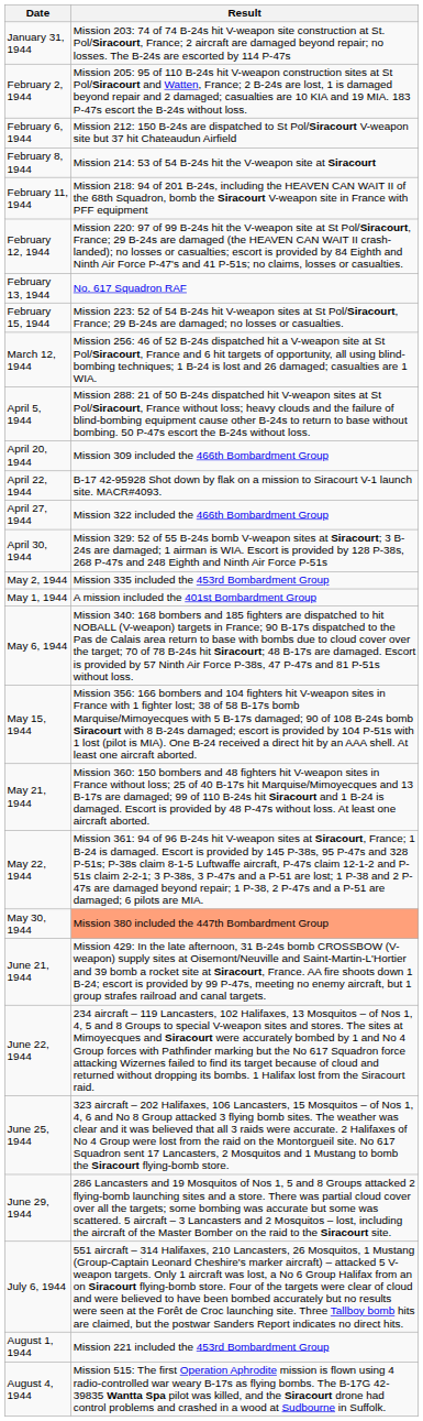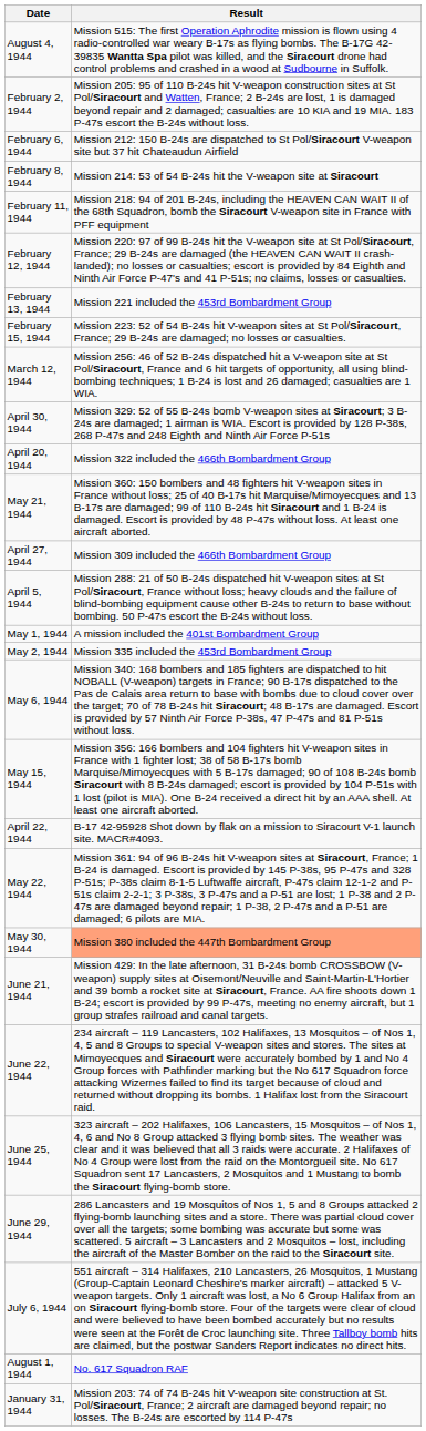 <table class="wikitable">
 <tr>
 <th style="width:16%;">Date</th>
 <th>Result</th>
 </tr>
 <tr>
-<td>January 31, 1944</td>
-<td>Mission 203: 74 of 74 B-24s hit V-weapon site construction at St. Pol/<strong>Siracourt</strong>, France; 2 aircraft are damaged beyond repair; no losses. The B-24s are escorted by 114 P-47s</td>
+<td>August 4, 1944</td>
+<td>Mission 515: The first <a href='#'>Operation Aphrodite</a> mission is flown using 4 radio-controlled war weary B-17s as flying bombs. The B-17G 42-39835 <strong>Wantta Spa</strong> pilot was killed, and the <strong>Siracourt</strong> drone had control problems and crashed in a wood at <a href='#'>Sudbourne</a> in Suffolk.</td>
 </tr>
 <tr>
 <td>February 2, 1944</td>
 <td>Mission 205: 95 of 110 B-24s hit V-weapon construction sites at St Pol/<strong>Siracourt</strong> and <a href='#'>Watten</a>, France; 2 B-24s are lost, 1 is damaged beyond repair and 2 damaged; casualties are 10 KIA and 19 MIA. 183 P-47s escort the B-24s without loss.</td>
 </tr>
 <tr>
 <td>February 6, 1944</td>
 <td>Mission 212: 150 B-24s are dispatched to St Pol/<strong>Siracourt</strong> V-weapon site but 37 hit Chateaudun Airfield   </td>
 </tr>
 <tr>
 <td>February 8, 1944</td>
 <td>Mission 214: 53 of 54 B-24s hit the V-weapon site at <strong>Siracourt</strong></td>
 </tr>
 <tr>
 <td>February 11, 1944</td>
 <td>Mission 218: 94 of 201 B-24s, including the HEAVEN CAN WAIT II of the 68th Squadron, bomb the <strong>Siracourt</strong> V-weapon site in France with PFF equipment</td>
 </tr>
 <tr>
 <td>February 12, 1944</td>
 <td>Mission 220: 97 of 99 B-24s hit the V-weapon site at St Pol/<strong>Siracourt</strong>, France; 29 B-24s are damaged (the HEAVEN CAN WAIT II crash-landed); no losses or casualties; escort is provided by 84 Eighth and Ninth Air Force P-47's and 41 P-51s; no claims, losses or casualties.</td>
 </tr>
 <tr>
 <td>February 13, 1944</td>
-<td><a href='#'>No. 617 Squadron RAF</a> </td>
+<td>Mission 221 included the <a href='#'>453rd Bombardment Group</a> </td>
 </tr>
 <tr>
 <td>February 15, 1944 </td>
 <td>Mission 223: 52 of 54 B-24s hit V-weapon sites at St Pol/<strong>Siracourt</strong>, France; 29 B-24s are damaged; no losses or casualties.</td>
 </tr>
 <tr>
 <td>March 12, 1944 </td>
 <td>Mission 256: 46 of 52 B-24s dispatched hit a V-weapon site at St Pol/<strong>Siracourt</strong>, France and 6 hit targets of opportunity, all using blind-bombing techniques; 1 B-24 is lost and 26 damaged; casualties are 1 WIA.</td>
 </tr>
 <tr>
+<td>April 30, 1944</td>
+<td>Mission 329: 52 of 55 B-24s bomb V-weapon sites at <strong>Siracourt</strong>; 3 B-24s are damaged; 1 airman is WIA. Escort is provided by 128 P-38s, 268 P-47s and 248 Eighth and Ninth Air Force P-51s </td>
+</tr>
+<tr>
+<td>April 20, 1944</td>
+<td>Mission 322 included the <a href='#'>466th Bombardment Group</a> </td>
+</tr>
+<tr>
+<td>May 21, 1944</td>
+<td>Mission 360: 150 bombers and 48 fighters hit V-weapon sites in France without loss; 25 of 40 B-17s hit Marquise/Mimoyecques and 13 B-17s are damaged; 99 of 110 B-24s hit <strong>Siracourt</strong> and 1 B-24 is damaged. Escort is provided by 48 P-47s without loss. At least one aircraft aborted. </td>
+</tr>
+<tr>
+<td>April 27, 1944</td>
+<td>Mission 309 included the <a href='#'>466th Bombardment Group</a> </td>
+</tr>
+<tr>
 <td>April 5, 1944</td>
 <td>Mission 288: 21 of 50 B-24s dispatched hit V-weapon sites at St Pol/<strong>Siracourt</strong>, France without loss; heavy clouds and the failure of blind-bombing equipment cause other B-24s to return to base without bombing. 50 P-47s escort the B-24s without loss. </td>
 </tr>
 <tr>
-<td>April 20, 1944</td>
-<td>Mission 309 included the <a href='#'>466th Bombardment Group</a> </td>
-</tr>
-<tr>
-<td>April 22, 1944</td>
-<td>B-17 42-95928 Shot down by flak on a mission to Siracourt V-1 launch site. MACR#4093.</td>
-</tr>
-<tr>
-<td>April 27, 1944</td>
-<td>Mission 322 included the <a href='#'>466th Bombardment Group</a> </td>
-</tr>
-<tr>
-<td>April 30, 1944</td>
-<td>Mission 329: 52 of 55 B-24s bomb V-weapon sites at <strong>Siracourt</strong>; 3 B-24s are damaged; 1 airman is WIA. Escort is provided by 128 P-38s, 268 P-47s and 248 Eighth and Ninth Air Force P-51s </td>
+<td>May 1, 1944</td>
+<td>A mission included the <a href='#'>401st Bombardment Group</a> </td>
 </tr>
 <tr>
 <td>May 2, 1944</td>
 <td>Mission 335 included the <a href='#'>453rd Bombardment Group</a> </td>
-</tr>
-<tr>
-<td>May 1, 1944</td>
-<td>A mission included the <a href='#'>401st Bombardment Group</a> </td>
 </tr>
 <tr>
 <td>May 6, 1944</td>
 <td>Mission 340: 168 bombers and 185 fighters are dispatched to hit NOBALL (V-weapon) targets in France; 90 B-17s dispatched to the Pas de Calais area return to base with bombs due to cloud cover over the target; 70 of 78 B-24s hit <strong>Siracourt</strong>; 48 B-17s are damaged. Escort is provided by 57 Ninth Air Force P-38s, 47 P-47s and 81 P-51s without loss.</td>
 </tr>
 <tr>
 <td>May 15, 1944 </td>
 <td>Mission 356: 166 bombers and 104 fighters hit V-weapon sites in France with 1 fighter lost; 38 of 58 B-17s bomb Marquise/Mimoyecques with 5 B-17s damaged; 90 of 108 B-24s bomb <strong>Siracourt</strong> with 8 B-24s damaged; escort is provided by 104 P-51s with 1 lost (pilot is MIA). One B-24 received a direct hit by an AAA shell. At least one aircraft aborted. </td>
 </tr>
 <tr>
-<td>May 21, 1944</td>
-<td>Mission 360: 150 bombers and 48 fighters hit V-weapon sites in France without loss; 25 of 40 B-17s hit Marquise/Mimoyecques and 13 B-17s are damaged; 99 of 110 B-24s hit <strong>Siracourt</strong> and 1 B-24 is damaged. Escort is provided by 48 P-47s without loss. At least one aircraft aborted. </td>
+<td>April 22, 1944</td>
+<td>B-17 42-95928 Shot down by flak on a mission to Siracourt V-1 launch site. MACR#4093.</td>
 </tr>
 <tr>
 <td>May 22, 1944 </td>
 <td>Mission 361: 94 of 96 B-24s hit V-weapon sites at <strong>Siracourt</strong>, France; 1 B-24 is damaged. Escort is provided by 145 P-38s, 95 P-47s and 328 P-51s; P-38s claim 8-1-5 Luftwaffe aircraft, P-47s claim 12-1-2 and P-51s claim 2-2-1; 3 P-38s, 3 P-47s and a P-51 are lost; 1 P-38 and 2 P-47s are damaged beyond repair; 1 P-38, 2 P-47s and a P-51 are damaged; 6 pilots are MIA.</td>
 </tr>
 <tr>
 <td>May 30, 1944</td>
 <td style="background: lightsalmon;">Mission 380 included the 447th Bombardment Group </td>
 </tr>
 <tr>
 <td>June 21, 1944 </td>
 <td>Mission 429: In the late afternoon, 31 B-24s bomb CROSSBOW (V-weapon) supply sites at Oisemont/Neuville and Saint-Martin-L'Hortier and 39 bomb a rocket site at <strong>Siracourt</strong>, France. AA fire shoots down 1 B-24; escort is provided by 99 P-47s, meeting no enemy aircraft, but 1 group strafes railroad and canal targets.</td>
 </tr>
 <tr>
 <td>June 22, 1944</td>
 <td>234 aircraft – 119 Lancasters, 102 Halifaxes, 13 Mosquitos – of Nos 1, 4, 5 and 8 Groups to special V-weapon sites and stores. The sites at Mimoyecques and <strong>Siracourt</strong> were accurately bombed by 1 and No 4 Group forces with Pathfinder marking but the No 617 Squadron force attacking Wizernes failed to find its target because of cloud and returned without dropping its bombs. 1 Halifax lost from the Siracourt raid.  </td>
 </tr>
 <tr>
 <td>June 25, 1944 </td>
 <td>323 aircraft – 202 Halifaxes, 106 Lancasters, 15 Mosquitos – of Nos 1, 4, 6 and No 8 Group attacked 3 flying bomb sites. The weather was clear and it was believed that all 3 raids were accurate. 2 Halifaxes of No 4 Group were lost from the raid on the Montorgueil site. No 617 Squadron sent 17 Lancasters, 2 Mosquitos and 1 Mustang to bomb the <strong>Siracourt</strong> flying-bomb store.</td>
 </tr>
 <tr>
 <td>June 29, 1944</td>
 <td>286 Lancasters and 19 Mosquitos of Nos 1, 5 and 8 Groups attacked 2 flying-bomb launching sites and a store. There was partial cloud cover over all the targets; some bombing was accurate but some was scattered. 5 aircraft – 3 Lancasters and 2 Mosquitos – lost, including the aircraft of the Master Bomber on the raid to the <strong>Siracourt</strong> site.</td>
 </tr>
 <tr>
 <td>July 6, 1944</td>
 <td>551 aircraft – 314 Halifaxes, 210 Lancasters, 26 Mosquitos, 1 Mustang (Group-Captain Leonard Cheshire's marker aircraft) – attacked 5 V-weapon targets. Only 1 aircraft was lost, a No 6 Group Halifax from an on <strong>Siracourt</strong> flying-bomb store. Four of the targets were clear of cloud and were believed to have been bombed accurately but no results were seen at the Forêt de Croc launching site. Three <a href='#'>Tallboy bomb</a> hits are claimed, but the postwar Sanders Report indicates no direct hits.</td>
 </tr>
 <tr>
 <td>August 1, 1944</td>
-<td>Mission 221 included the <a href='#'>453rd Bombardment Group</a> </td>
+<td><a href='#'>No. 617 Squadron RAF</a> </td>
 </tr>
 <tr>
-<td>August 4, 1944</td>
-<td>Mission 515: The first <a href='#'>Operation Aphrodite</a> mission is flown using 4 radio-controlled war weary B-17s as flying bombs. The B-17G 42-39835 <strong>Wantta Spa</strong> pilot was killed, and the <strong>Siracourt</strong> drone had control problems and crashed in a wood at <a href='#'>Sudbourne</a> in Suffolk.</td>
+<td>January 31, 1944</td>
+<td>Mission 203: 74 of 74 B-24s hit V-weapon site construction at St. Pol/<strong>Siracourt</strong>, France; 2 aircraft are damaged beyond repair; no losses. The B-24s are escorted by 114 P-47s</td>
 </tr>
 </table>
